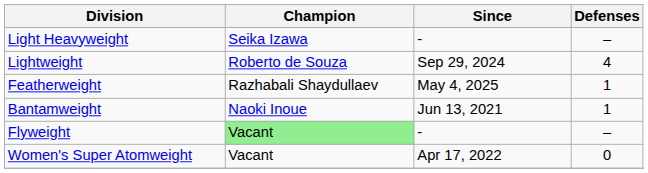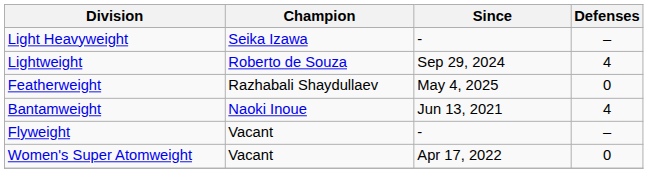 <table class="wikitable" width="55%">
 <tr>
 <th width="35%">Division</th>
 <th width="30%">Champion</th>
 <th width="25%">Since</th>
 <th width="5%">Defenses</th>
 </tr>
 <tr>
 <td><a href='#'>Light Heavyweight</a></td>
 <td> <a href='#'>Seika Izawa</a></td>
 <td>-</td>
 <td style="text-align:center;">–</td>
 </tr>
 <tr>
 <td><a href='#'>Lightweight</a></td>
 <td> <a href='#'>Roberto de Souza</a></td>
 <td>Sep 29, 2024</td>
 <td style="text-align:center;">4</td>
 </tr>
 <tr>
 <td><a href='#'>Featherweight</a></td>
 <td> Razhabali Shaydullaev</td>
 <td>May 4, 2025</td>
-<td style="text-align:center;">1</td>
+<td style="text-align:center;">0</td>
 </tr>
 <tr>
 <td><a href='#'>Bantamweight</a></td>
 <td> <a href='#'>Naoki Inoue</a></td>
 <td>Jun 13, 2021</td>
-<td style="text-align:center;">1</td>
+<td style="text-align:center;">4</td>
 </tr>
 <tr>
 <td><a href='#'>Flyweight</a></td>
-<td style="background: lightgreen;"> Vacant</td>
+<td> Vacant</td>
 <td>-</td>
 <td style="text-align:center;">–</td>
 </tr>
 <tr>
 <td><a href='#'>Women's Super Atomweight</a></td>
 <td> Vacant</td>
 <td>Apr 17, 2022</td>
 <td style="text-align:center;">0</td>
 </tr>
 <tr>
 </tr>
 </table>
